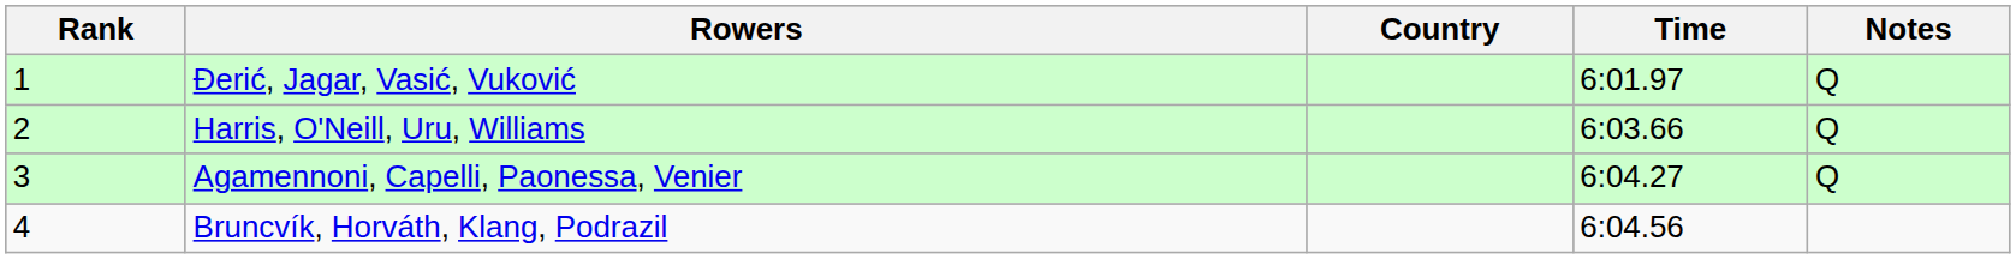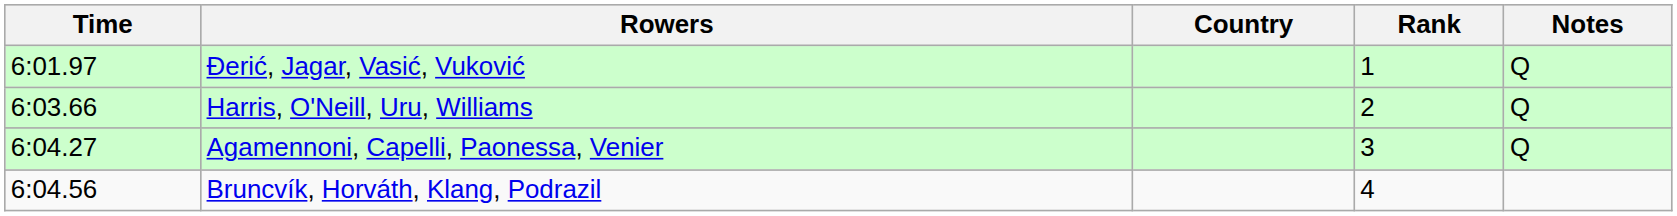 <table class="wikitable sortable" width=65%>
 <tr>
-<th>Rank</th>
+<th>Time</th>
 <th>Rowers</th>
 <th>Country</th>
-<th>Time</th>
+<th>Rank</th>
 <th>Notes</th>
 </tr>
 <tr bgcolor=ccffcc>
-<td>1</td>
+<td>6:01.97</td>
 <td><a href='#'>Đerić</a>, <a href='#'>Jagar</a>, <a href='#'>Vasić</a>, <a href='#'>Vuković</a></td>
 <td></td>
-<td>6:01.97</td>
+<td>1</td>
 <td>Q</td>
 </tr>
 <tr bgcolor=ccffcc>
-<td>2</td>
+<td>6:03.66</td>
 <td><a href='#'>Harris</a>, <a href='#'>O'Neill</a>, <a href='#'>Uru</a>, <a href='#'>Williams</a></td>
 <td></td>
-<td>6:03.66</td>
+<td>2</td>
 <td>Q</td>
 </tr>
 <tr bgcolor=ccffcc>
-<td>3</td>
+<td>6:04.27</td>
 <td><a href='#'>Agamennoni</a>, <a href='#'>Capelli</a>, <a href='#'>Paonessa</a>, <a href='#'>Venier</a></td>
 <td></td>
-<td>6:04.27</td>
+<td>3</td>
 <td>Q</td>
 </tr>
 <tr>
-<td>4</td>
+<td>6:04.56</td>
 <td><a href='#'>Bruncvík</a>, <a href='#'>Horváth</a>, <a href='#'>Klang</a>, <a href='#'>Podrazil</a></td>
 <td></td>
-<td>6:04.56</td>
+<td>4</td>
 <td></td>
 </tr>
 </table>
